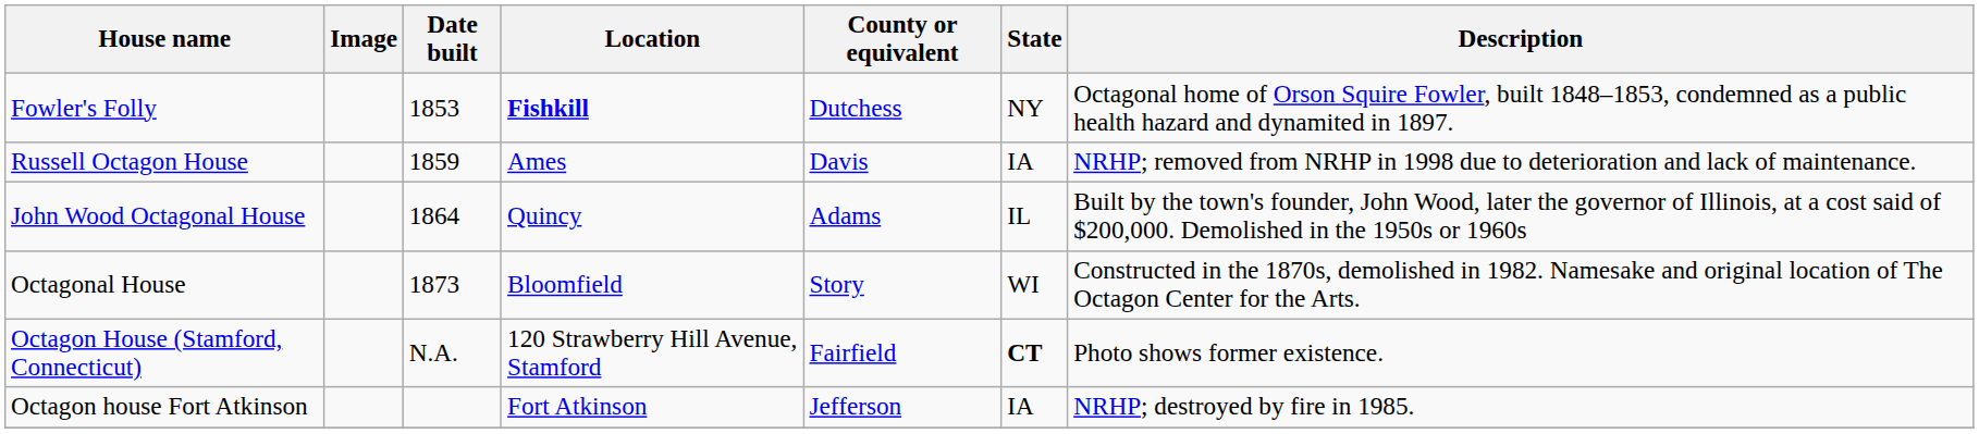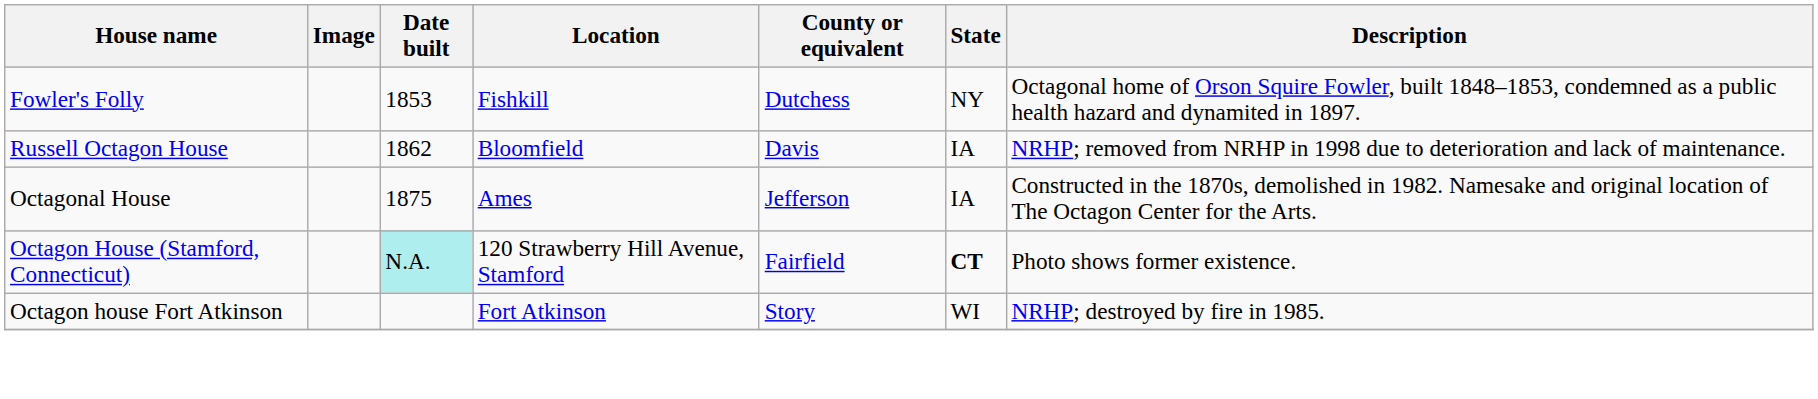 <table class="wikitable sortable">
 <tr>
 <th><strong>House name</strong></th>
 <th><strong>Image</strong></th>
 <th><strong>Date built</strong></th>
 <th><strong>Location</strong></th>
 <th><strong>County or equivalent</strong></th>
 <th><strong>State</strong></th>
 <th><strong>Description</strong></th>
 </tr>
 <tr>
 <td><a href='#'>Fowler's Folly</a></td>
 <td></td>
 <td>1853</td>
-<td><strong><a href='#'>Fishkill</a></strong></td>
+<td><a href='#'>Fishkill</a></td>
 <td><a href='#'>Dutchess</a></td>
 <td>NY</td>
 <td>Octagonal home of <a href='#'>Orson Squire Fowler</a>, built 1848–1853, condemned as a public health hazard and dynamited in 1897.</td>
 </tr>
 <tr>
 <td><a href='#'>Russell Octagon House</a></td>
 <td></td>
-<td>1859</td>
-<td><a href='#'>Ames</a></td>
+<td>1862</td>
+<td><a href='#'>Bloomfield</a></td>
 <td><a href='#'>Davis</a></td>
 <td>IA</td>
 <td><a href='#'>NRHP</a>; removed from NRHP in 1998 due to deterioration and lack of maintenance.</td>
 </tr>
 <tr>
-<td><a href='#'>John Wood Octagonal House</a></td>
-<td></td>
-<td>1864</td>
-<td><a href='#'>Quincy</a></td>
-<td><a href='#'>Adams</a></td>
-<td>IL</td>
-<td>Built by the town's founder, John Wood, later the governor of Illinois, at a cost said of $200,000. Demolished in the 1950s or 1960s</td>
-</tr>
-<tr>
 <td>Octagonal House</td>
 <td></td>
-<td>1873</td>
-<td><a href='#'>Bloomfield</a></td>
-<td><a href='#'>Story</a></td>
-<td>WI</td>
+<td>1875</td>
+<td><a href='#'>Ames</a></td>
+<td><a href='#'>Jefferson</a></td>
+<td>IA</td>
 <td>Constructed in the 1870s, demolished in 1982.  Namesake and original location of The Octagon Center for the Arts.</td>
 </tr>
 <tr>
 <td><a href='#'>Octagon House (Stamford, Connecticut)</a></td>
 <td></td>
-<td>N.A.</td>
+<td style="background: paleturquoise;">N.A.</td>
 <td>120 Strawberry Hill Avenue, <a href='#'>Stamford</a><br></td>
 <td><a href='#'>Fairfield</a></td>
 <td><strong>CT</strong></td>
 <td>Photo shows former existence.</td>
 </tr>
 <tr>
 <td>Octagon house Fort Atkinson</td>
 <td></td>
 <td></td>
 <td><a href='#'>Fort Atkinson</a></td>
-<td><a href='#'>Jefferson</a></td>
-<td>IA</td>
+<td><a href='#'>Story</a></td>
+<td>WI</td>
 <td><a href='#'>NRHP</a>; destroyed by fire in 1985.</td>
 </tr>
 <tr>
 </tr>
 </table>
